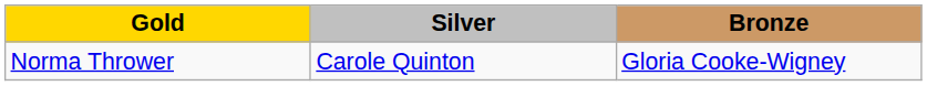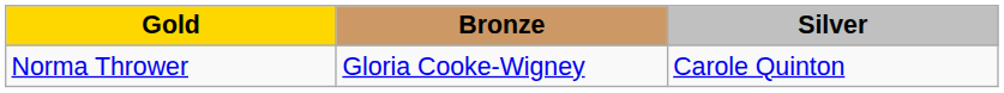 <table class="wikitable" style="text-align:left">
 <tr align="center">
 <td width=200 bgcolor=gold><strong>Gold</strong></td>
+<td width=200 bgcolor=CC9966><strong>Bronze</strong></td>
 <td width=200 bgcolor=silver><strong>Silver</strong></td>
-<td width=200 bgcolor=CC9966><strong>Bronze</strong></td>
 </tr>
 <tr>
 <td><a href='#'>Norma Thrower</a><br><em></em></td>
+<td><a href='#'>Gloria Cooke-Wigney</a><br><em></em></td>
 <td><a href='#'>Carole Quinton</a><br><em></em></td>
-<td><a href='#'>Gloria Cooke-Wigney</a><br><em></em></td>
 </tr>
 </table>
